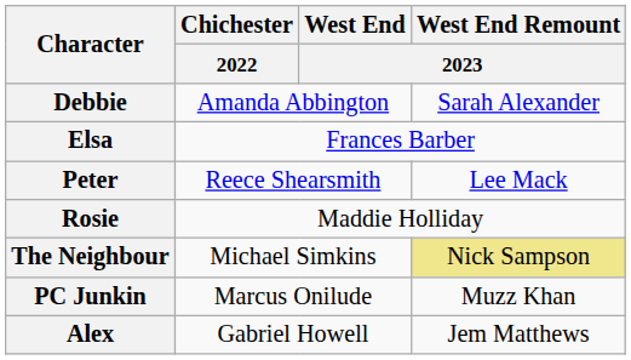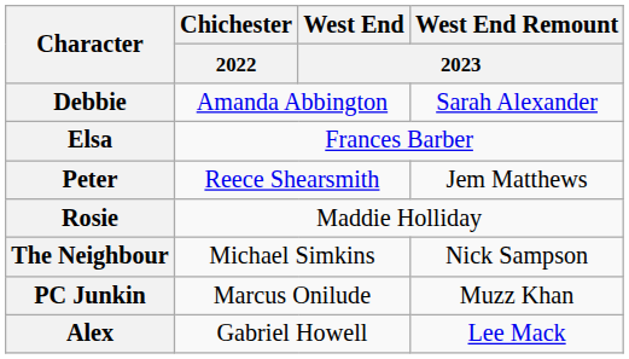 <table class="wikitable">
 <tr>
 <th rowspan="2">Character</th>
 <th>Chichester</th>
 <th>West End</th>
 <th>West End Remount</th>
 </tr>
 <tr>
 <th><small>2022</small></th>
 <th colspan="2"><small>2023</small></th>
 </tr>
 <tr>
 <th>Debbie</th>
 <td colspan="2" align=center><a href='#'>Amanda Abbington</a></td>
 <td align=center><a href='#'>Sarah Alexander</a></td>
 </tr>
 <tr>
 <th>Elsa</th>
 <td colspan="3" align=center><a href='#'>Frances Barber</a></td>
 </tr>
 <tr>
 <th>Peter</th>
 <td colspan="2" align=center><a href='#'>Reece Shearsmith</a></td>
-<td align=center><a href='#'>Lee Mack</a></td>
+<td align=center>Jem Matthews</td>
 </tr>
 <tr>
 <th>Rosie</th>
 <td colspan="3" align=center>Maddie Holliday</td>
 </tr>
 <tr>
 <th>The Neighbour</th>
 <td colspan="2" align=center>Michael Simkins</td>
-<td align=center style="background: khaki;">Nick Sampson</td>
+<td align=center>Nick Sampson</td>
 </tr>
 <tr>
 <th>PC Junkin</th>
 <td colspan="2" align=center>Marcus Onilude</td>
 <td align=center>Muzz Khan</td>
 </tr>
 <tr>
 <th>Alex</th>
 <td colspan="2" align=center>Gabriel Howell</td>
-<td align=center>Jem Matthews</td>
+<td align=center><a href='#'>Lee Mack</a></td>
 </tr>
 </table>
